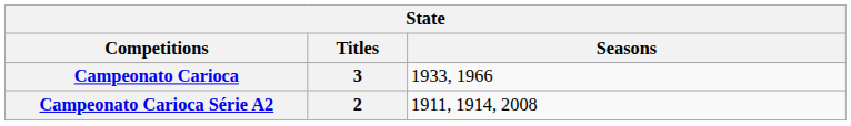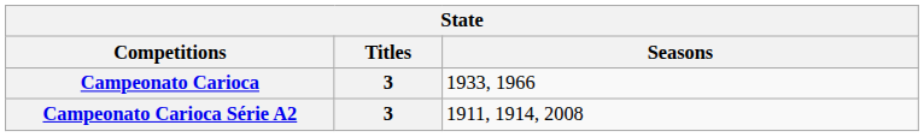 <table class="wikitable">
 <tr>
 <th colspan="3">State</th>
 </tr>
 <tr>
 <th style="width:260px">Competitions</th>
 <th style="width:80px">Titles</th>
 <th style="width:380px">Seasons</th>
 </tr>
 <tr>
 <th style="text-align:center"><a href='#'>Campeonato Carioca</a></th>
 <th style="text-align:center"><strong>3</strong></th>
 <td align="left">1933, 1966</td>
 </tr>
 <tr>
 <th style="text-align:center"><a href='#'>Campeonato Carioca Série A2</a></th>
-<th style="text-align:center"><strong>2</strong></th>
+<th style="text-align:center"><strong>3</strong></th>
 <td align="left">1911, 1914, 2008</td>
 </tr>
 </table>
